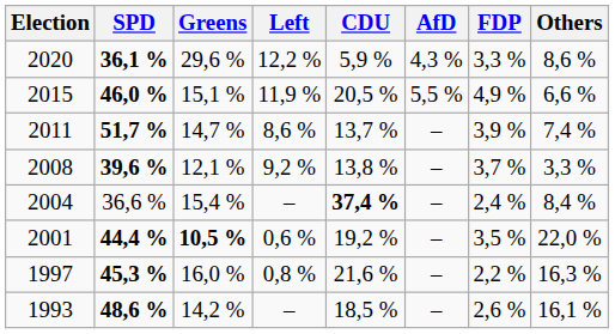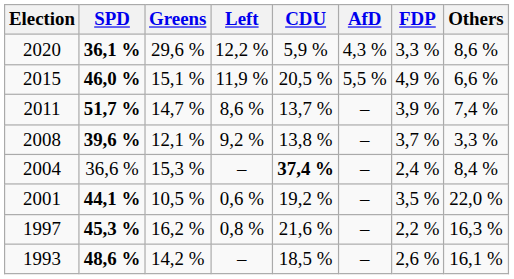 <table class="wikitable zebra" style="text-align:center">
 <tr class="hintergrundfarbe5">
 <th style="text-align:left">Election</th>
 <th><a href='#'>SPD</a></th>
 <th><a href='#'>Greens</a></th>
 <th><a href='#'>Left</a></th>
 <th><a href='#'>CDU</a></th>
 <th><a href='#'>AfD</a></th>
 <th><a href='#'>FDP</a></th>
 <th>Others</th>
 </tr>
 <tr>
 <td>2020</td>
 <td><strong>36,1 %</strong></td>
 <td>29,6 %</td>
 <td>12,2 %</td>
 <td>5,9 %</td>
 <td>4,3 %</td>
 <td>3,3 %</td>
 <td>8,6 %</td>
 </tr>
 <tr>
 <td>2015</td>
 <td><strong>46,0 %</strong></td>
 <td>15,1 %</td>
 <td>11,9 %</td>
 <td>20,5 %</td>
 <td>5,5 %</td>
 <td>4,9 %</td>
 <td>6,6 %</td>
 </tr>
 <tr>
 <td>2011</td>
 <td><strong>51,7 %</strong></td>
 <td>14,7 %</td>
 <td>8,6 %</td>
 <td>13,7 %</td>
 <td>–</td>
 <td>3,9 %</td>
 <td>7,4 %</td>
 </tr>
 <tr>
 <td>2008</td>
 <td><strong>39,6 %</strong></td>
 <td>12,1 %</td>
 <td>9,2 %</td>
 <td>13,8 %</td>
 <td>–</td>
 <td>3,7 %</td>
 <td>3,3 %</td>
 </tr>
 <tr>
 <td>2004</td>
 <td>36,6 %</td>
-<td>15,4 %</td>
+<td>15,3 %</td>
 <td>–</td>
 <td><strong>37,4 %</strong></td>
 <td>–</td>
 <td>2,4 %</td>
 <td>8,4 %</td>
 </tr>
 <tr>
 <td>2001</td>
-<td><strong>44,4 %</strong></td>
-<td><strong>10,5 %</strong></td>
+<td><strong>44,1 %</strong></td>
+<td>10,5 %</td>
 <td>0,6 %</td>
 <td>19,2 %</td>
 <td>–</td>
 <td>3,5 %</td>
 <td>22,0 %</td>
 </tr>
 <tr>
 <td>1997</td>
 <td><strong>45,3 %</strong></td>
-<td>16,0 %</td>
+<td>16,2 %</td>
 <td>0,8 %</td>
 <td>21,6 %</td>
 <td>–</td>
 <td>2,2 %</td>
 <td>16,3 %</td>
 </tr>
 <tr>
 <td>1993</td>
 <td><strong>48,6 %</strong></td>
 <td>14,2 %</td>
 <td>–</td>
 <td>18,5 %</td>
 <td>–</td>
 <td>2,6 %</td>
 <td>16,1 %</td>
 </tr>
 </table>
